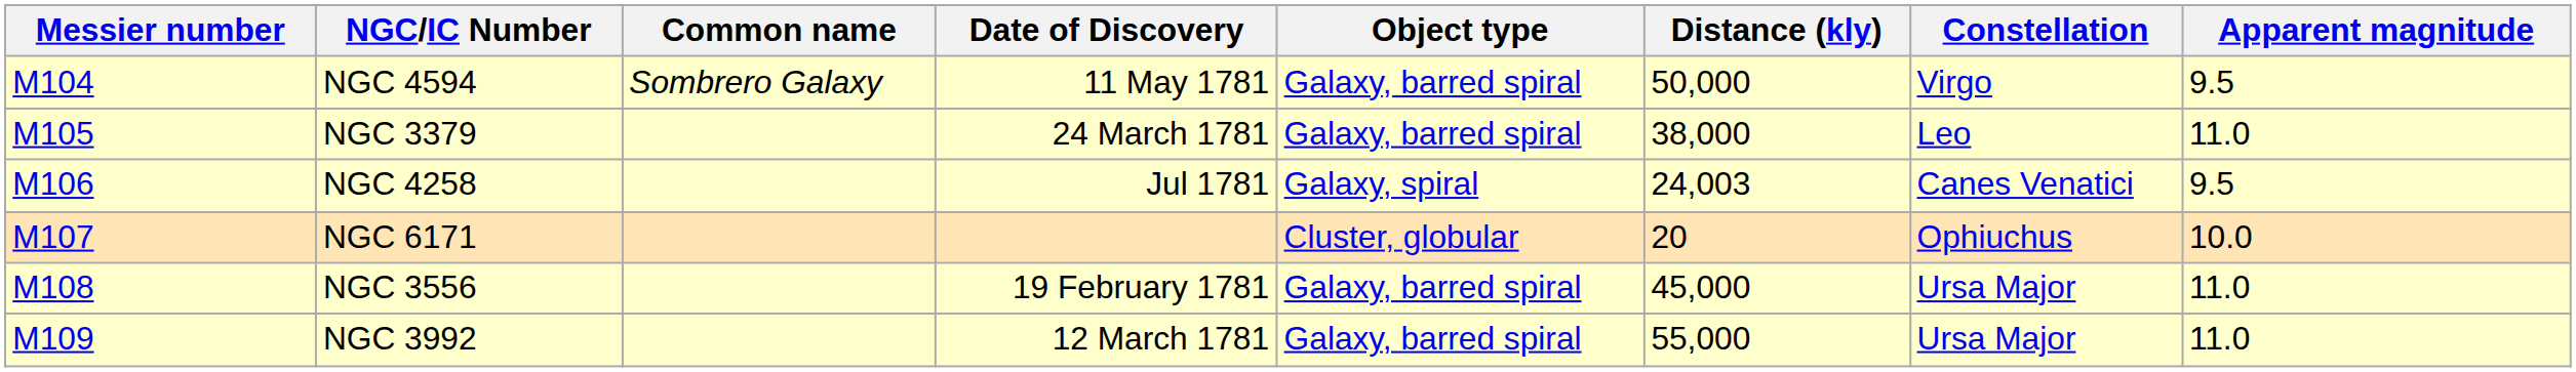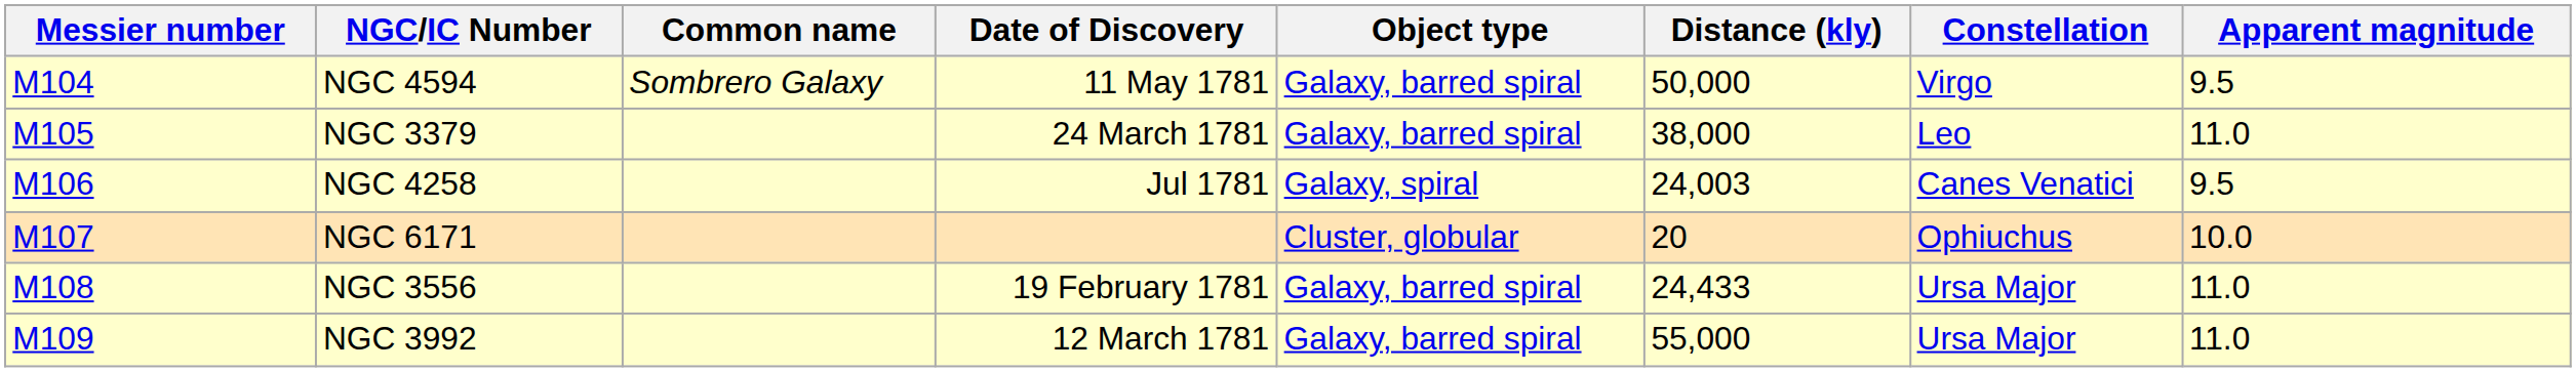 <table class="wikitable sortable" style="width:100%">
 <tr>
 <th><a href='#'>Messier number</a></th>
 <th><a href='#'>NGC</a>/<a href='#'>IC</a> Number</th>
 <th>Common name</th>
 <th>Date of Discovery</th>
 <th>Object type</th>
 <th>Distance (<a href='#'>kly</a>)</th>
 <th><a href='#'>Constellation</a></th>
 <th><a href='#'>Apparent magnitude</a></th>
 </tr>
 <tr style="background:#ffc;">
 <td><a href='#'>M104</a></td>
 <td>NGC 4594</td>
 <td><em>Sombrero Galaxy</em></td>
 <td style="text-align:right;">11 May 1781</td>
 <td><a href='#'>Galaxy, barred spiral</a></td>
 <td>50,000</td>
 <td><a href='#'>Virgo</a></td>
 <td>9.5</td>
 </tr>
 <tr style="background:#ffc;">
 <td><a href='#'>M105</a></td>
 <td>NGC 3379</td>
 <td> </td>
 <td style="text-align:right;">24 March 1781</td>
 <td><a href='#'>Galaxy, barred spiral</a></td>
 <td>38,000</td>
 <td><a href='#'>Leo</a></td>
 <td>11.0</td>
 </tr>
 <tr style="background:#ffc;">
 <td><a href='#'>M106</a></td>
 <td>NGC 4258</td>
 <td> </td>
 <td style="text-align:right;">Jul 1781</td>
 <td><a href='#'>Galaxy, spiral</a></td>
 <td>24,003</td>
 <td><a href='#'>Canes Venatici</a></td>
 <td>9.5</td>
 </tr>
 <tr style="background:moccasin;">
 <td><a href='#'>M107</a></td>
 <td>NGC 6171</td>
 <td> </td>
 <td style="text-align:right;"></td>
 <td><a href='#'>Cluster, globular</a></td>
 <td>20</td>
 <td><a href='#'>Ophiuchus</a></td>
 <td>10.0</td>
 </tr>
 <tr style="background:#ffc;">
 <td><a href='#'>M108</a></td>
 <td>NGC 3556</td>
 <td> </td>
 <td style="text-align:right;">19 February 1781</td>
 <td><a href='#'>Galaxy, barred spiral</a></td>
-<td>45,000</td>
+<td>24,433</td>
 <td><a href='#'>Ursa Major</a></td>
 <td>11.0</td>
 </tr>
 <tr style="background:#ffc;">
 <td><a href='#'>M109</a></td>
 <td>NGC 3992</td>
 <td> </td>
 <td style="text-align:right;">12 March 1781</td>
 <td><a href='#'>Galaxy, barred spiral</a></td>
 <td>55,000</td>
 <td><a href='#'>Ursa Major</a></td>
 <td>11.0</td>
 </tr>
 </table>
